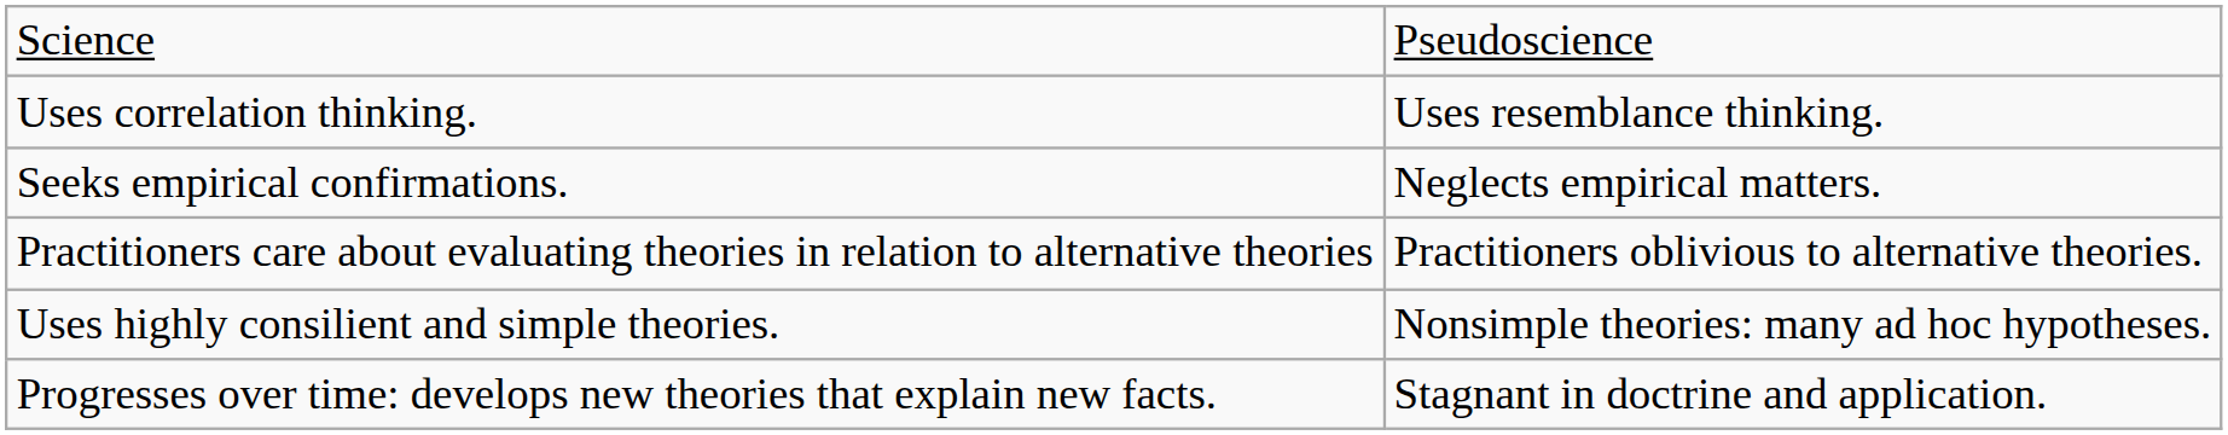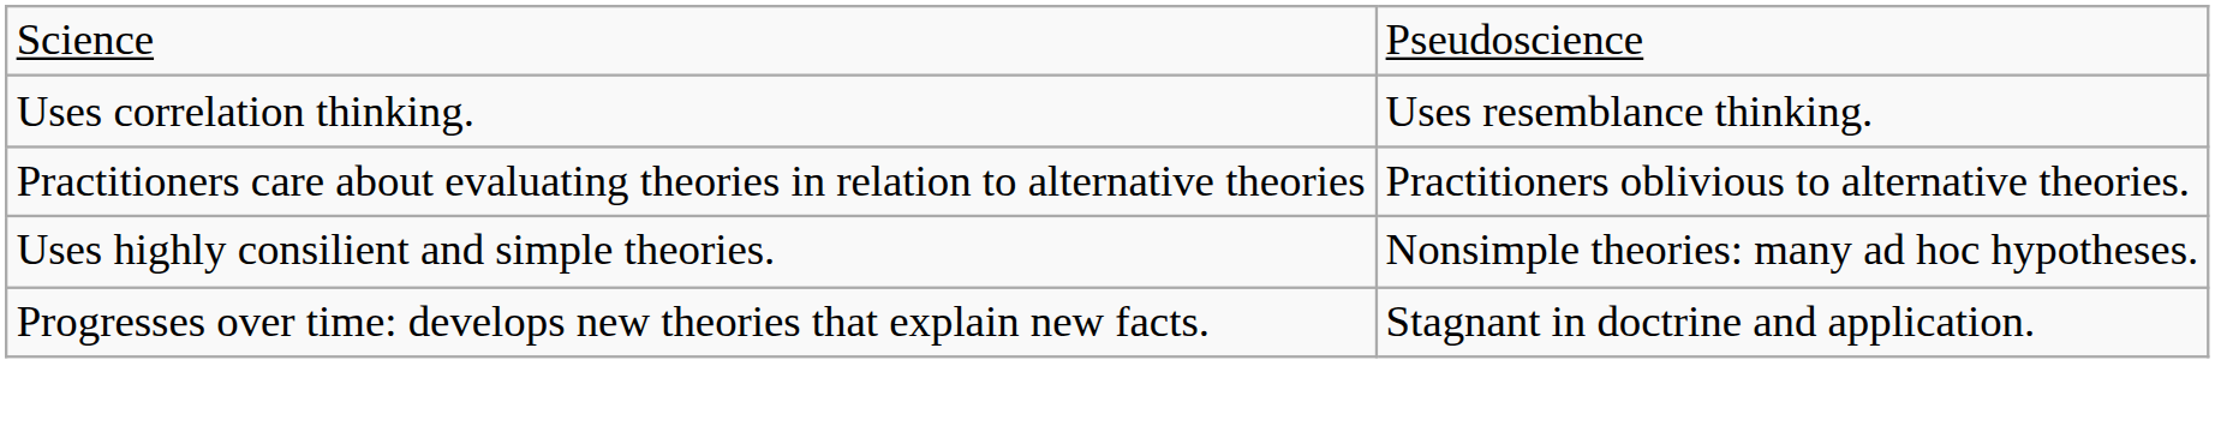 <table class="wikitable">
 <tr>
 <td><u>Science</u></td>
 <td><u>Pseudoscience</u></td>
 </tr>
 <tr>
 <td>Uses correlation thinking.</td>
 <td>Uses resemblance thinking.</td>
-</tr>
-<tr>
-<td>Seeks empirical confirmations.</td>
-<td>Neglects empirical matters.</td>
 </tr>
 <tr>
 <td>Practitioners care about evaluating theories in relation to alternative theories</td>
 <td>Practitioners oblivious to alternative theories.</td>
 </tr>
 <tr>
 <td>Uses highly consilient and simple theories.</td>
 <td>Nonsimple theories: many ad hoc hypotheses.</td>
 </tr>
 <tr>
 <td>Progresses over time: develops new theories that explain new facts.</td>
 <td>Stagnant in doctrine and application.</td>
 </tr>
 </table>
